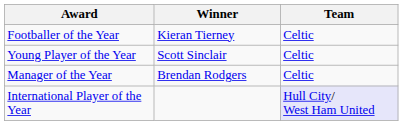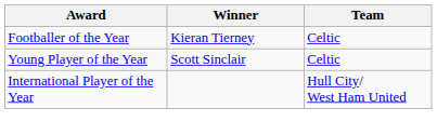 <table class="wikitable">
 <tr>
 <th width=180>Award</th>
 <th width=150>Winner</th>
 <th width=140>Team</th>
 </tr>
 <tr>
 <td><a href='#'>Footballer of the Year</a></td>
 <td><a href='#'>Kieran Tierney</a></td>
 <td><a href='#'>Celtic</a></td>
 </tr>
 <tr>
 <td><a href='#'>Young Player of the Year</a></td>
 <td><a href='#'>Scott Sinclair</a></td>
 <td><a href='#'>Celtic</a></td>
 </tr>
 <tr>
-<td><a href='#'>Manager of the Year</a></td>
-<td><a href='#'>Brendan Rodgers</a></td>
-<td><a href='#'>Celtic</a></td>
-</tr>
-<tr>
 <td><a href='#'>International Player of the Year</a></td>
 <td></td>
-<td style="background: lavender;"><a href='#'>Hull City</a>/<br><a href='#'>West Ham United</a></td>
+<td><a href='#'>Hull City</a>/<br><a href='#'>West Ham United</a></td>
 </tr>
 </table>
